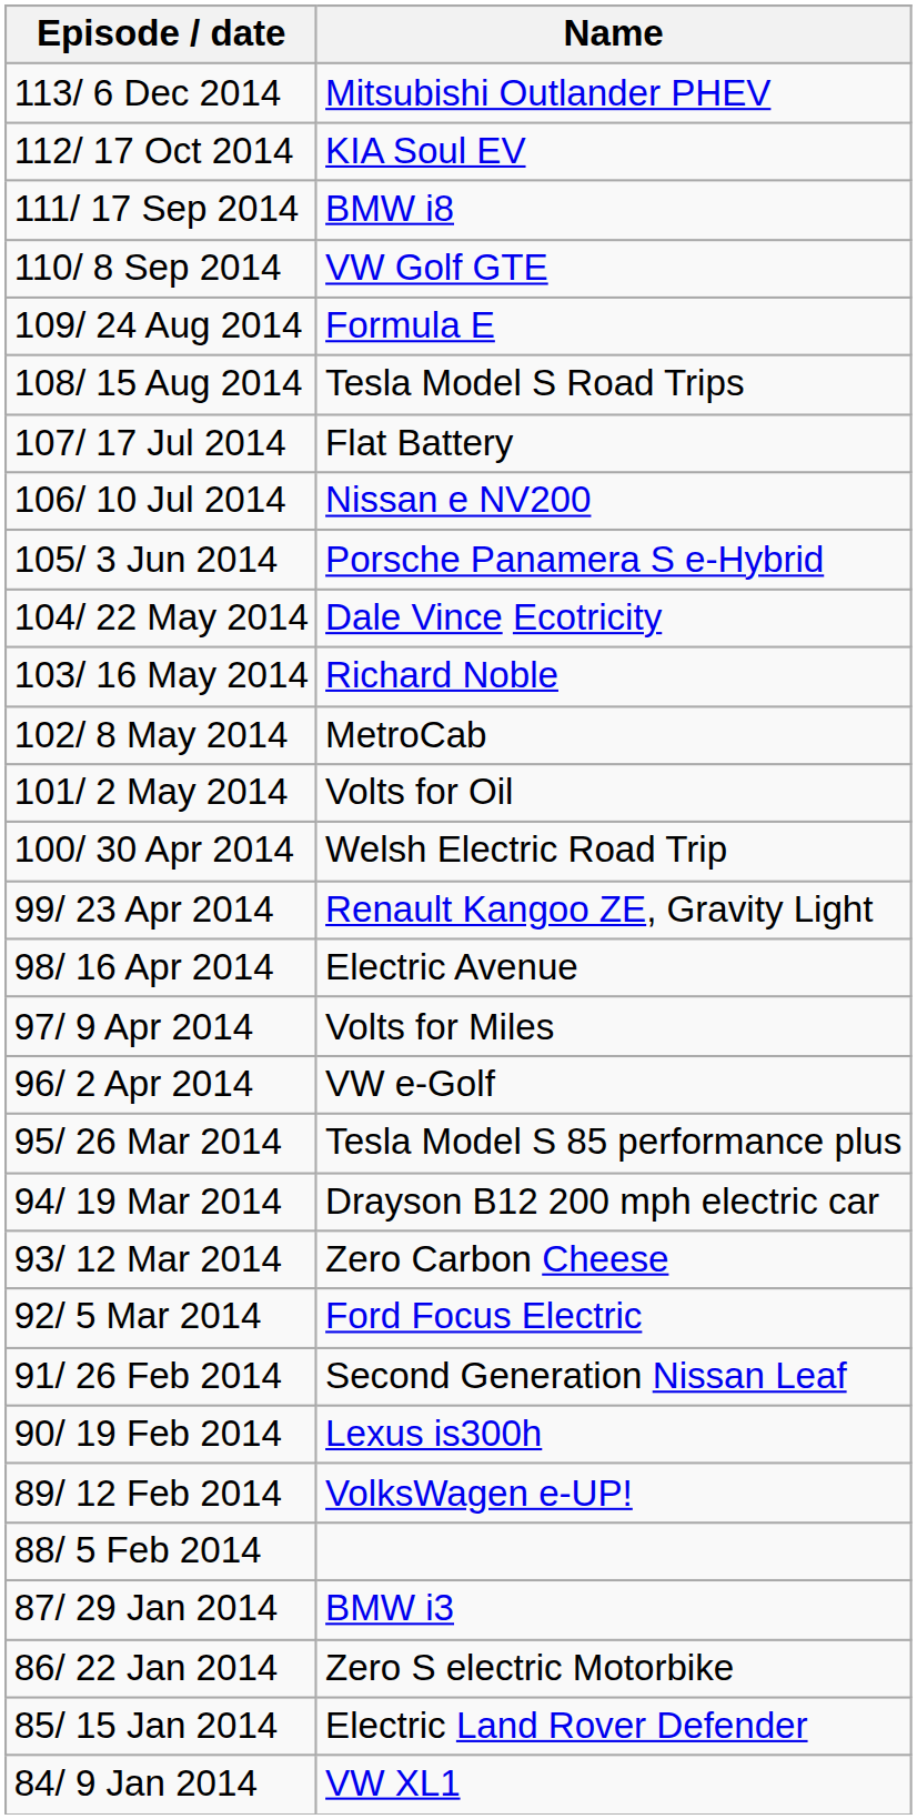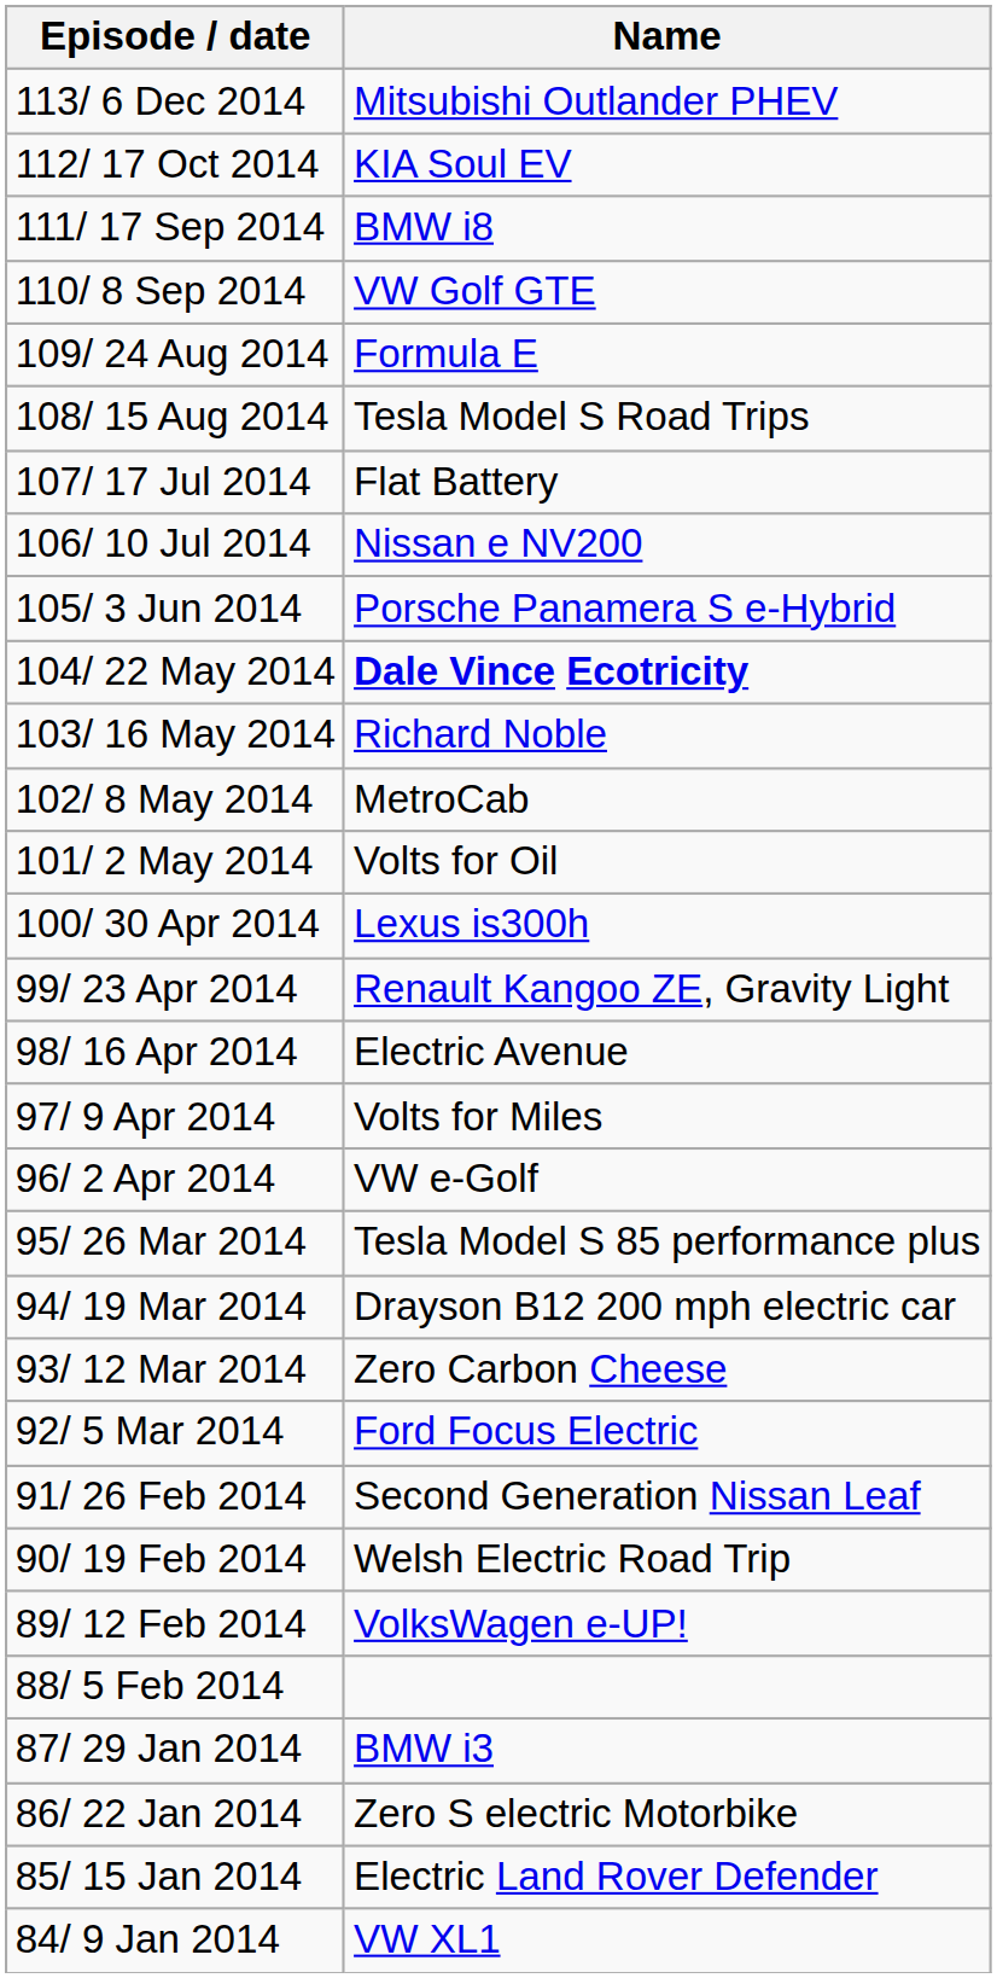 <table class="wikitable">
 <tr>
 <th>Episode / date</th>
 <th>Name</th>
 </tr>
 <tr>
 <td>113/ 6 Dec 2014</td>
 <td><a href='#'>Mitsubishi Outlander PHEV</a></td>
 </tr>
 <tr>
 <td>112/ 17 Oct 2014</td>
 <td><a href='#'>KIA Soul EV</a></td>
 </tr>
 <tr>
 <td>111/ 17 Sep 2014</td>
 <td><a href='#'>BMW i8</a></td>
 </tr>
 <tr>
 <td>110/ 8 Sep 2014</td>
 <td><a href='#'>VW Golf GTE</a></td>
 </tr>
 <tr>
 <td>109/ 24 Aug 2014</td>
 <td><a href='#'>Formula E</a></td>
 </tr>
 <tr>
 <td>108/ 15 Aug 2014</td>
 <td>Tesla Model S Road Trips</td>
 </tr>
 <tr>
 <td>107/ 17 Jul 2014</td>
 <td>Flat Battery</td>
 </tr>
 <tr>
 <td>106/ 10 Jul 2014</td>
 <td><a href='#'>Nissan e NV200</a></td>
 </tr>
 <tr>
 <td>105/ 3 Jun 2014</td>
 <td><a href='#'>Porsche Panamera S e-Hybrid</a></td>
 </tr>
 <tr>
 <td>104/ 22 May 2014</td>
-<td><a href='#'>Dale Vince</a> <a href='#'>Ecotricity</a></td>
+<td><strong><a href='#'>Dale Vince</a> <a href='#'>Ecotricity</a></strong></td>
 </tr>
 <tr>
 <td>103/ 16 May 2014</td>
 <td><a href='#'>Richard Noble</a></td>
 </tr>
 <tr>
 <td>102/ 8 May 2014</td>
 <td>MetroCab</td>
 </tr>
 <tr>
 <td>101/ 2 May 2014</td>
 <td>Volts for Oil</td>
 </tr>
 <tr>
 <td>100/ 30 Apr 2014</td>
-<td>Welsh Electric Road Trip</td>
+<td><a href='#'>Lexus is300h</a></td>
 </tr>
 <tr>
 <td>99/ 23 Apr 2014</td>
 <td><a href='#'>Renault Kangoo ZE</a>, Gravity Light</td>
 </tr>
 <tr>
 <td>98/ 16 Apr 2014</td>
 <td>Electric Avenue</td>
 </tr>
 <tr>
 <td>97/ 9 Apr 2014</td>
 <td>Volts for Miles</td>
 </tr>
 <tr>
 <td>96/ 2 Apr 2014</td>
 <td>VW e-Golf</td>
 </tr>
 <tr>
 <td>95/ 26 Mar 2014</td>
 <td>Tesla Model S 85 performance plus</td>
 </tr>
 <tr>
 <td>94/ 19 Mar 2014</td>
 <td>Drayson B12 200 mph electric car</td>
 </tr>
 <tr>
 <td>93/ 12 Mar 2014</td>
 <td>Zero Carbon <a href='#'>Cheese</a></td>
 </tr>
 <tr>
 <td>92/ 5 Mar 2014</td>
 <td><a href='#'>Ford Focus Electric</a></td>
 </tr>
 <tr>
 <td>91/ 26 Feb 2014</td>
 <td>Second Generation <a href='#'>Nissan Leaf</a></td>
 </tr>
 <tr>
 <td>90/ 19 Feb 2014</td>
-<td><a href='#'>Lexus is300h</a></td>
+<td>Welsh Electric Road Trip</td>
 </tr>
 <tr>
 <td>89/ 12 Feb 2014</td>
 <td><a href='#'>VolksWagen e-UP!</a></td>
 </tr>
 <tr>
 <td>88/ 5 Feb 2014</td>
 <td></td>
 </tr>
 <tr>
 <td>87/ 29 Jan 2014</td>
 <td><a href='#'>BMW i3</a></td>
 </tr>
 <tr>
 <td>86/ 22 Jan 2014</td>
 <td>Zero S electric Motorbike</td>
 </tr>
 <tr>
 <td>85/ 15 Jan 2014</td>
 <td>Electric <a href='#'>Land Rover Defender</a></td>
 </tr>
 <tr>
 <td>84/ 9 Jan 2014</td>
 <td><a href='#'>VW XL1</a></td>
 </tr>
 </table>
